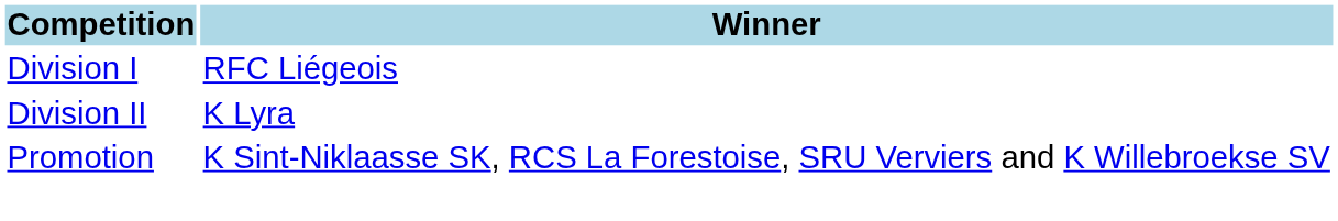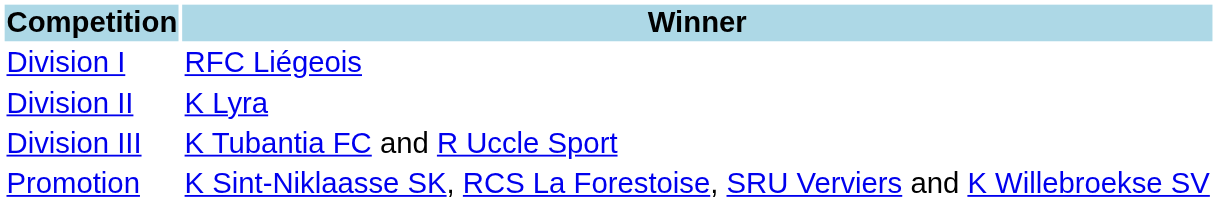 <table>
 <tr style="background:lightblue;">
 <th>Competition</th>
 <th>Winner</th>
 </tr>
 <tr>
 <td><a href='#'>Division I</a></td>
 <td><a href='#'>RFC Liégeois</a></td>
 </tr>
 <tr>
 <td><a href='#'>Division II</a></td>
 <td><a href='#'>K Lyra</a></td>
 </tr>
 <tr>
+<td><a href='#'>Division III</a></td>
+<td><a href='#'>K Tubantia FC</a> and <a href='#'>R Uccle Sport</a></td>
+</tr>
+<tr>
 <td><a href='#'>Promotion</a></td>
 <td><a href='#'>K Sint-Niklaasse SK</a>, <a href='#'>RCS La Forestoise</a>, <a href='#'>SRU Verviers</a> and <a href='#'>K Willebroekse SV</a></td>
 </tr>
 </table>
